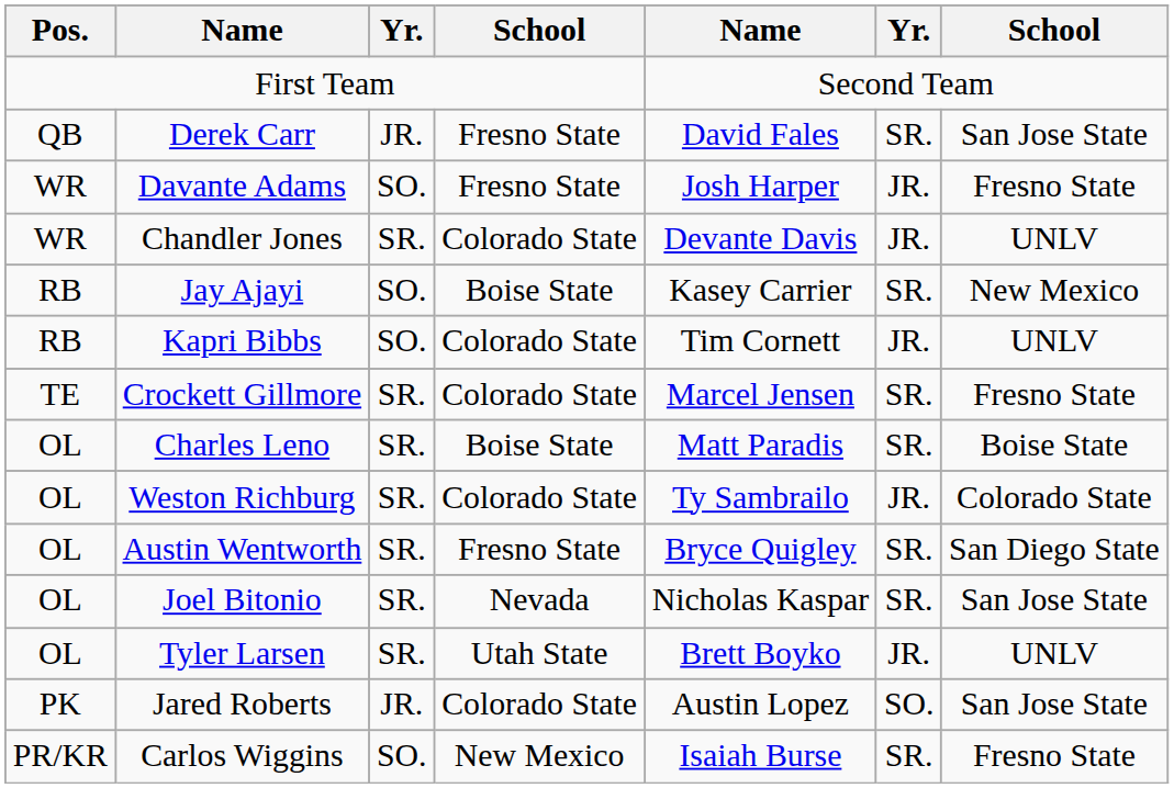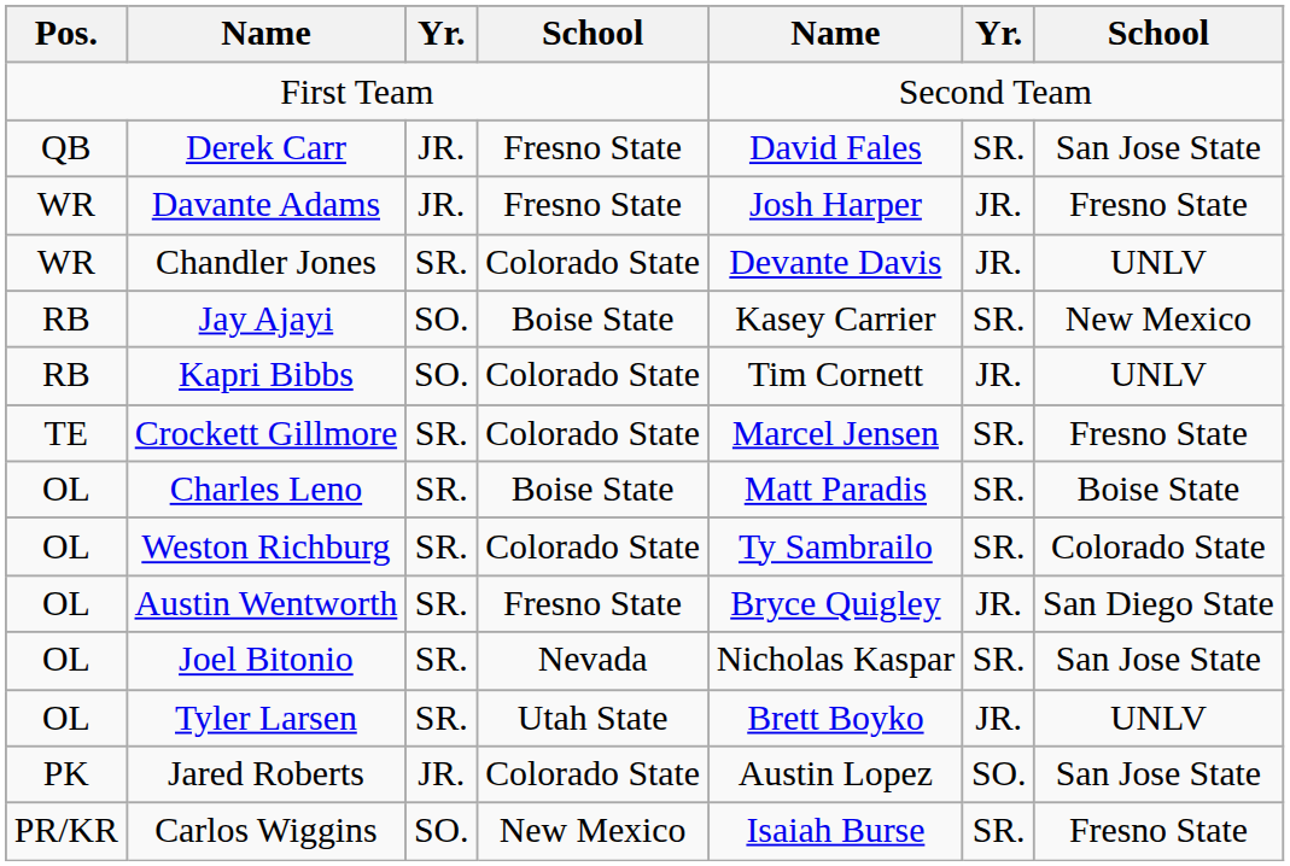 <table class="wikitable">
 <tr>
 <th>Pos.</th>
 <th>Name</th>
 <th>Yr.</th>
 <th>School</th>
 <th>Name</th>
 <th>Yr.</th>
 <th>School</th>
 </tr>
 <tr>
 <td colspan="4" style="text-align:center;">First Team</td>
 <td colspan="4" style="text-align:center;">Second Team</td>
 </tr>
 <tr style="text-align:center;">
 <td>QB</td>
 <td><a href='#'>Derek Carr</a></td>
 <td>JR.</td>
 <td>Fresno State</td>
 <td><a href='#'>David Fales</a></td>
 <td>SR.</td>
 <td>San Jose State</td>
 </tr>
 <tr style="text-align:center;">
 <td>WR</td>
 <td><a href='#'>Davante Adams</a></td>
-<td>SO.</td>
+<td>JR.</td>
 <td>Fresno State</td>
 <td><a href='#'>Josh Harper</a></td>
 <td>JR.</td>
 <td>Fresno State</td>
 </tr>
 <tr style="text-align:center;">
 <td>WR</td>
 <td>Chandler Jones</td>
 <td>SR.</td>
 <td>Colorado State</td>
 <td><a href='#'>Devante Davis</a></td>
 <td>JR.</td>
 <td>UNLV</td>
 </tr>
 <tr style="text-align:center;">
 <td>RB</td>
 <td><a href='#'>Jay Ajayi</a></td>
 <td>SO.</td>
 <td>Boise State</td>
 <td>Kasey Carrier</td>
 <td>SR.</td>
 <td>New Mexico</td>
 </tr>
 <tr style="text-align:center;">
 <td>RB</td>
 <td><a href='#'>Kapri Bibbs</a></td>
 <td>SO.</td>
 <td>Colorado State</td>
 <td>Tim Cornett</td>
 <td>JR.</td>
 <td>UNLV</td>
 </tr>
 <tr style="text-align:center;">
 <td>TE</td>
 <td><a href='#'>Crockett Gillmore</a></td>
 <td>SR.</td>
 <td>Colorado State</td>
 <td><a href='#'>Marcel Jensen</a></td>
 <td>SR.</td>
 <td>Fresno State</td>
 </tr>
 <tr style="text-align:center;">
 <td>OL</td>
 <td><a href='#'>Charles Leno</a></td>
 <td>SR.</td>
 <td>Boise State</td>
 <td><a href='#'>Matt Paradis</a></td>
 <td>SR.</td>
 <td>Boise State</td>
 </tr>
 <tr style="text-align:center;">
 <td>OL</td>
 <td><a href='#'>Weston Richburg</a></td>
 <td>SR.</td>
 <td>Colorado State</td>
 <td><a href='#'>Ty Sambrailo</a></td>
-<td>JR.</td>
+<td>SR.</td>
 <td>Colorado State</td>
 </tr>
 <tr style="text-align:center;">
 <td>OL</td>
 <td><a href='#'>Austin Wentworth</a></td>
 <td>SR.</td>
 <td>Fresno State</td>
 <td><a href='#'>Bryce Quigley</a></td>
-<td>SR.</td>
+<td>JR.</td>
 <td>San Diego State</td>
 </tr>
 <tr style="text-align:center;">
 <td>OL</td>
 <td><a href='#'>Joel Bitonio</a></td>
 <td>SR.</td>
 <td>Nevada</td>
 <td>Nicholas Kaspar</td>
 <td>SR.</td>
 <td>San Jose State</td>
 </tr>
 <tr style="text-align:center;">
 <td>OL</td>
 <td><a href='#'>Tyler Larsen</a></td>
 <td>SR.</td>
 <td>Utah State</td>
 <td><a href='#'>Brett Boyko</a></td>
 <td>JR.</td>
 <td>UNLV</td>
 </tr>
 <tr style="text-align:center;">
 <td>PK</td>
 <td>Jared Roberts</td>
 <td>JR.</td>
 <td>Colorado State</td>
 <td>Austin Lopez</td>
 <td>SO.</td>
 <td>San Jose State</td>
 </tr>
 <tr style="text-align:center;">
 <td>PR/KR</td>
 <td>Carlos Wiggins</td>
 <td>SO.</td>
 <td>New Mexico</td>
 <td><a href='#'>Isaiah Burse</a></td>
 <td>SR.</td>
 <td>Fresno State</td>
 </tr>
 </table>
